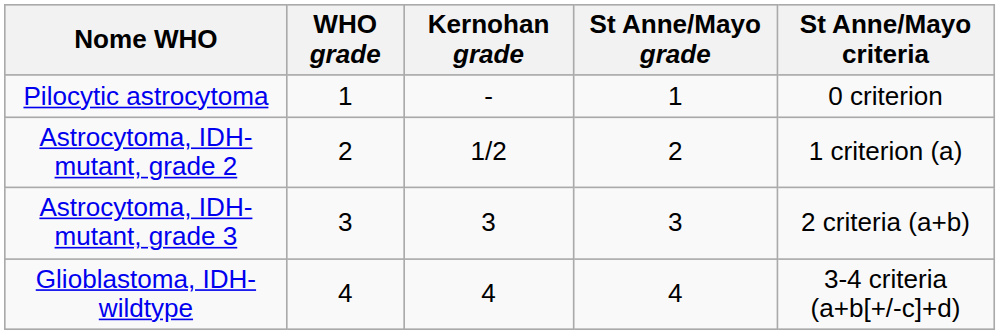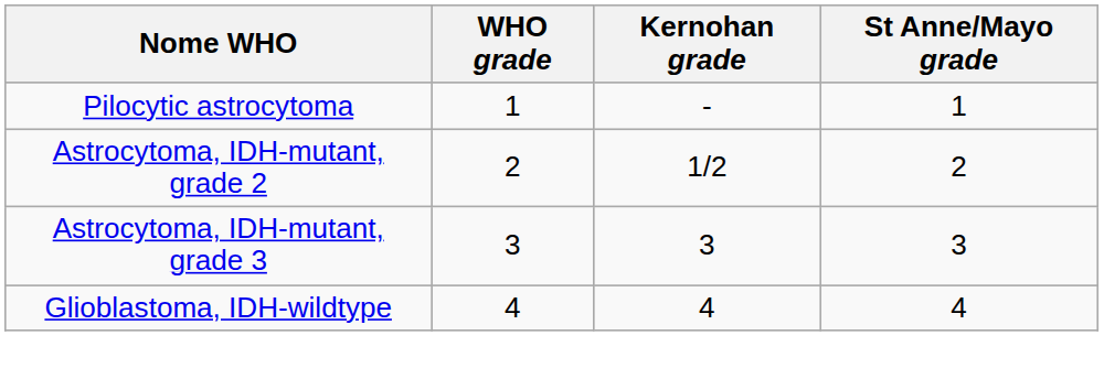 <table class="wikitable" border="1" style="text-align:center">
 <tr>
 <th>Nome WHO</th>
 <th>WHO <em>grade</em></th>
 <th>Kernohan <em>grade</em></th>
 <th>St Anne/Mayo <em>grade</em></th>
-<th>St Anne/Mayo criteria</th>
 </tr>
 <tr>
 <td><a href='#'>Pilocytic astrocytoma</a></td>
 <td>1</td>
 <td>-</td>
 <td>1</td>
-<td>0 criterion</td>
 </tr>
 <tr>
 <td><a href='#'>Astrocytoma, IDH-mutant, grade 2</a></td>
 <td>2</td>
 <td>1/2</td>
 <td>2</td>
-<td>1 criterion (a)</td>
 </tr>
 <tr>
 <td><a href='#'>Astrocytoma, IDH-mutant, grade 3</a></td>
 <td>3</td>
 <td>3</td>
 <td>3</td>
-<td>2 criteria (a+b)</td>
 </tr>
 <tr>
 <td><a href='#'>Glioblastoma, IDH-wildtype</a></td>
 <td>4</td>
 <td>4</td>
 <td>4</td>
-<td>3-4 criteria (a+b[+/-c]+d)</td>
 </tr>
 </table>
